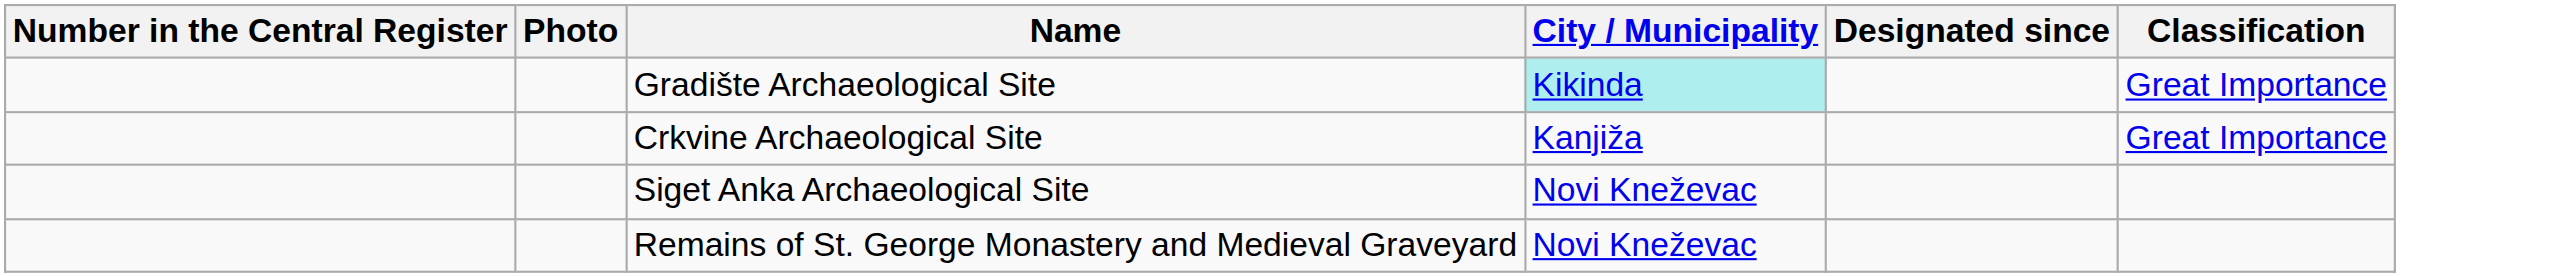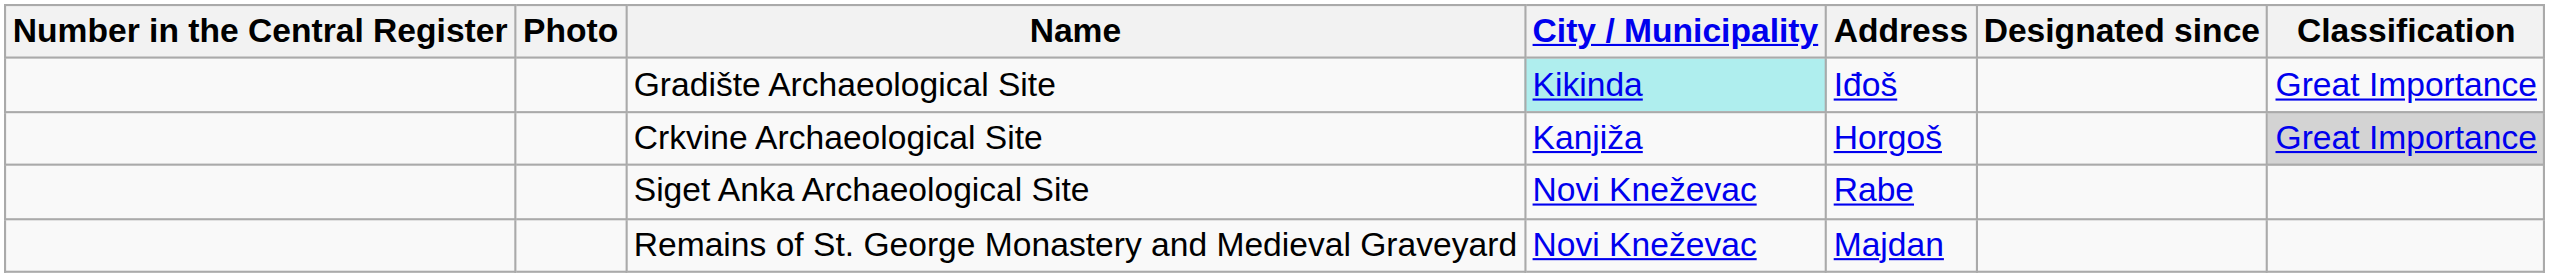 <table class="wikitable sortable">
 <tr>
 <th>Number in the Central Register</th>
 <th>Photo</th>
 <th>Name</th>
 <th><a href='#'>City / Municipality</a></th>
+<th>Address</th>
 <th>Designated since</th>
 <th>Classification</th>
 </tr>
 <tr>
 <td></td>
 <td></td>
 <td>Gradište Archaeological Site</td>
 <td style="background: paleturquoise;"><a href='#'>Kikinda</a></td>
+<td><a href='#'>Iđoš</a><br></td>
 <td></td>
 <td><a href='#'>Great Importance</a></td>
 </tr>
 <tr>
 <td></td>
 <td></td>
 <td>Crkvine Archaeological Site</td>
 <td><a href='#'>Kanjiža</a></td>
+<td><a href='#'>Horgoš</a><br></td>
 <td></td>
-<td><a href='#'>Great Importance</a></td>
+<td style="background: lightgrey;"><a href='#'>Great Importance</a></td>
 </tr>
 <tr>
 <td></td>
 <td></td>
 <td>Siget Anka Archaeological Site</td>
 <td><a href='#'>Novi Kneževac</a></td>
+<td><a href='#'>Rabe</a><br></td>
 <td></td>
 <td></td>
 </tr>
 <tr>
 <td></td>
 <td></td>
 <td>Remains of St. George Monastery and Medieval Graveyard</td>
 <td><a href='#'>Novi Kneževac</a></td>
+<td><a href='#'>Majdan</a><br></td>
 <td></td>
 <td></td>
 </tr>
 </table>
